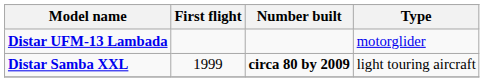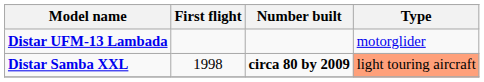 <table class="wikitable" align=center style="font-size:90%;">
 <tr>
 </tr>
 <tr style="background:#efefef;">
 <th>Model name</th>
 <th>First flight</th>
 <th>Number built</th>
 <th>Type</th>
 </tr>
 <tr>
 <td align=left><strong><a href='#'>Distar UFM-13 Lambada</a></strong></td>
 <td align=center></td>
 <td align=center></td>
 <td align=left><a href='#'>motorglider</a></td>
 </tr>
 <tr>
 <td align=left><strong><a href='#'>Distar Samba XXL</a></strong></td>
-<td align=center>1999</td>
+<td align=center>1998</td>
 <td align=center><strong>circa 80 by 2009</strong></td>
-<td align=left>light touring aircraft</td>
+<td align=left style="background: lightsalmon;">light touring aircraft</td>
 </tr>
 <tr>
 </tr>
 </table>
